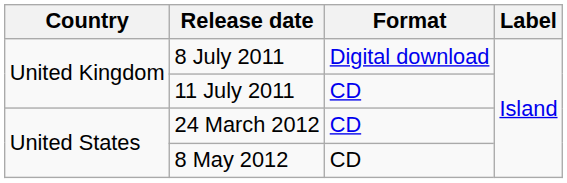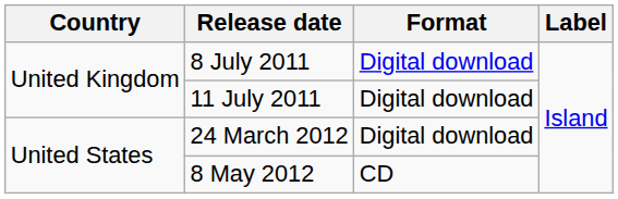 <table class="wikitable plainrowheaders">
 <tr>
 <th scope="col">Country</th>
 <th scope="col">Release date</th>
 <th scope="col">Format</th>
 <th scope="col">Label</th>
 </tr>
 <tr>
 <td rowspan="2">United Kingdom</td>
 <td>8 July 2011</td>
 <td><a href='#'>Digital download</a></td>
 <td rowspan="4"><a href='#'>Island</a></td>
 </tr>
 <tr>
 <td>11 July 2011</td>
-<td><a href='#'>CD</a></td>
+<td>Digital download</td>
 </tr>
 <tr>
 <td rowspan="2">United States</td>
 <td>24 March 2012</td>
-<td><a href='#'>CD</a></td>
+<td>Digital download</td>
 </tr>
 <tr>
 <td>8 May 2012</td>
 <td>CD</td>
 </tr>
 </table>
